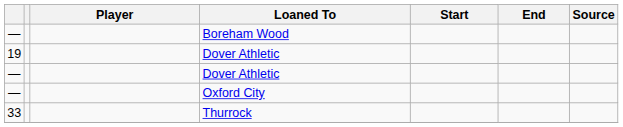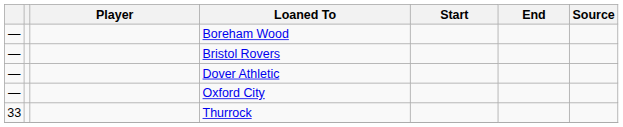 <table class="wikitable plainrowheaders sortable" style="font-size:95%">
 <tr>
 <th></th>
 <th></th>
 <th scope="col" style="width:200px;">Player</th>
 <th scope="col" style="width:250px;">Loaned To</th>
 <th scope="col" style="width:100px;">Start</th>
 <th scope="col" style="width:80px;">End</th>
 <th>Source</th>
 </tr>
 <tr>
 <td align=center>—</td>
 <td align=center></td>
 <td></td>
 <td> <a href='#'>Boreham Wood</a></td>
 <td align=center></td>
 <td align=center></td>
 <td align=center></td>
 </tr>
 <tr>
-<td align=center>19</td>
+<td align=center>—</td>
 <td align=center></td>
 <td></td>
-<td> <a href='#'>Dover Athletic</a></td>
+<td> <a href='#'>Bristol Rovers</a></td>
 <td align=center></td>
 <td align=center></td>
 <td align=center></td>
 </tr>
 <tr>
 <td align=center>—</td>
 <td align=center></td>
 <td></td>
 <td> <a href='#'>Dover Athletic</a></td>
 <td align=center></td>
 <td align=center></td>
 <td align=center></td>
 </tr>
 <tr>
 <td align=center>—</td>
 <td align=center></td>
 <td></td>
 <td> <a href='#'>Oxford City</a></td>
 <td align=center></td>
 <td align=center></td>
 <td align=center></td>
 </tr>
 <tr>
 <td align=center>33</td>
 <td align=center></td>
 <td></td>
 <td> <a href='#'>Thurrock</a></td>
 <td align=center></td>
 <td align=center></td>
 <td align=center></td>
 </tr>
 <tr>
 </tr>
 </table>
